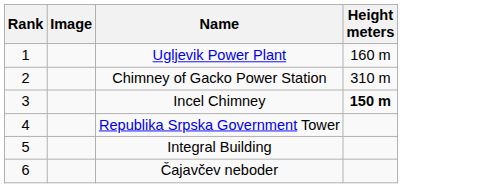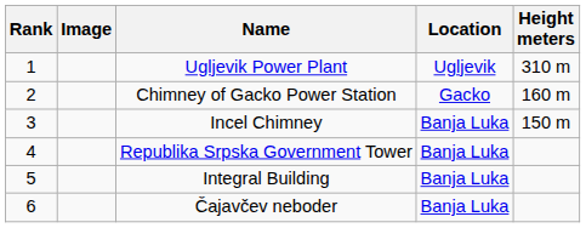 <table class="wikitable sortable">
 <tr>
 <th>Rank</th>
 <th>Image</th>
 <th>Name</th>
+<th>Location</th>
 <th>Height<br>meters</th>
 </tr>
 <tr>
 <td Align = "center">1</td>
 <td Align = "center"></td>
 <td Align = "center"><a href='#'>Ugljevik Power Plant</a></td>
-<td Align = "center">160 m</td>
+<td Align = "center"><a href='#'>Ugljevik</a></td>
+<td Align = "center">310 m</td>
 </tr>
 <tr>
 <td Align = "center">2</td>
 <td Align = "center"></td>
 <td Align = "center">Chimney of Gacko Power Station</td>
-<td Align = "center">310 m</td>
+<td Align = "center"><a href='#'>Gacko</a></td>
+<td Align = "center">160 m</td>
 </tr>
 <tr>
 <td Align = "center">3</td>
 <td Align = "center"></td>
 <td Align = "center">Incel Chimney</td>
-<td Align = "center"><strong>150 m</strong></td>
+<td Align = "center"><a href='#'>Banja Luka</a></td>
+<td Align = "center">150 m</td>
 </tr>
 <tr>
 <td Align = "center">4</td>
 <td Align = "center"></td>
 <td Align = "center"><a href='#'>Republika Srpska Government</a> Tower</td>
+<td Align = "center"><a href='#'>Banja Luka</a></td>
 <td Align = "center"></td>
 </tr>
 <tr>
 <td Align = "center">5</td>
 <td Align = "center"></td>
 <td Align = "center">Integral Building</td>
+<td Align = "center"><a href='#'>Banja Luka</a></td>
 <td Align = "center"></td>
 </tr>
 <tr>
 <td Align = "center">6</td>
 <td Align = "center"></td>
 <td Align = "center">Čajavčev neboder</td>
+<td Align = "center"><a href='#'>Banja Luka</a></td>
 <td Align = "center"></td>
 </tr>
 </table>
